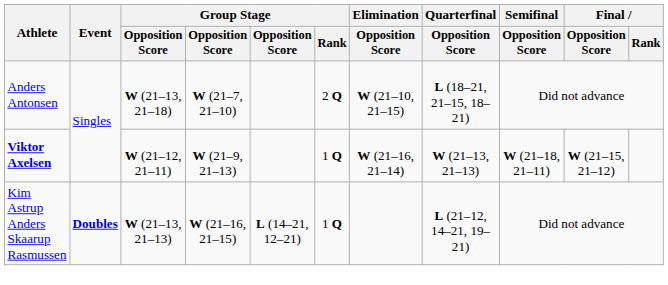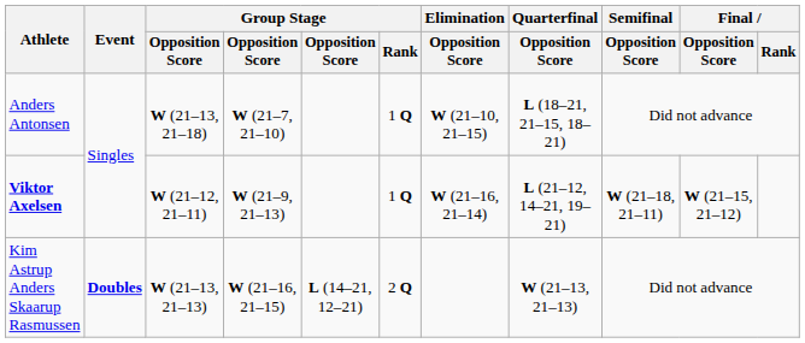 <table class="wikitable" style="font-size:90%">
 <tr>
 <th rowspan=2>Athlete</th>
 <th rowspan=2>Event</th>
 <th colspan=4>Group Stage</th>
 <th>Elimination</th>
 <th>Quarterfinal</th>
 <th>Semifinal</th>
 <th colspan=2>Final / </th>
 </tr>
 <tr style="font-size:95%">
 <th>Opposition<br>Score</th>
 <th>Opposition<br>Score</th>
 <th>Opposition<br>Score</th>
 <th>Rank</th>
 <th>Opposition<br>Score</th>
 <th>Opposition<br>Score</th>
 <th>Opposition<br>Score</th>
 <th>Opposition<br>Score</th>
 <th>Rank</th>
 </tr>
 <tr align=center>
 <td align=left><a href='#'>Anders Antonsen</a></td>
 <td rowspan="2" align="left"><a href='#'>Singles</a></td>
 <td><br><strong>W</strong> (21–13, 21–18)</td>
 <td><br><strong>W</strong> (21–7, 21–10)</td>
 <td></td>
-<td>2 <strong>Q</strong></td>
+<td>1 <strong>Q</strong></td>
 <td><br><strong>W</strong> (21–10, 21–15)</td>
 <td><br><strong>L</strong> (18–21, 21–15, 18–21)</td>
 <td colspan=3>Did not advance</td>
 </tr>
 <tr align=center>
 <td align=left><strong><a href='#'>Viktor Axelsen</a></strong></td>
 <td><br><strong>W</strong> (21–12, 21–11)</td>
 <td><br><strong>W</strong> (21–9, 21–13)</td>
 <td></td>
 <td>1 <strong>Q</strong></td>
 <td><br><strong>W</strong> (21–16, 21–14)</td>
-<td><br><strong>W</strong> (21–13, 21–13)</td>
+<td><br><strong>L</strong> (21–12, 14–21, 19–21)</td>
 <td><br><strong>W</strong> (21–18, 21–11)</td>
 <td><br><strong>W</strong> (21–15, 21–12)</td>
 <td></td>
 </tr>
 <tr align=center>
 <td align=left><a href='#'>Kim Astrup</a><br><a href='#'>Anders Skaarup Rasmussen</a></td>
 <td align=left><strong><a href='#'>Doubles</a></strong></td>
 <td><br><strong>W</strong> (21–13, 21–13)</td>
 <td><br><strong>W</strong> (21–16, 21–15)</td>
 <td><br><strong>L</strong> (14–21, 12–21)</td>
-<td>1 <strong>Q</strong></td>
+<td>2 <strong>Q</strong></td>
 <td></td>
-<td><br><strong>L</strong> (21–12, 14–21, 19–21)</td>
+<td><br><strong>W</strong> (21–13, 21–13)</td>
 <td colspan=3>Did not advance</td>
 </tr>
 </table>
